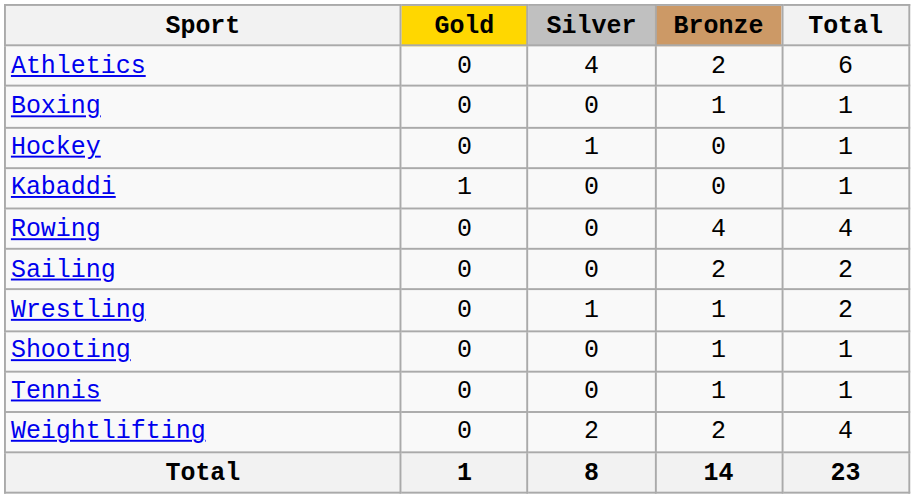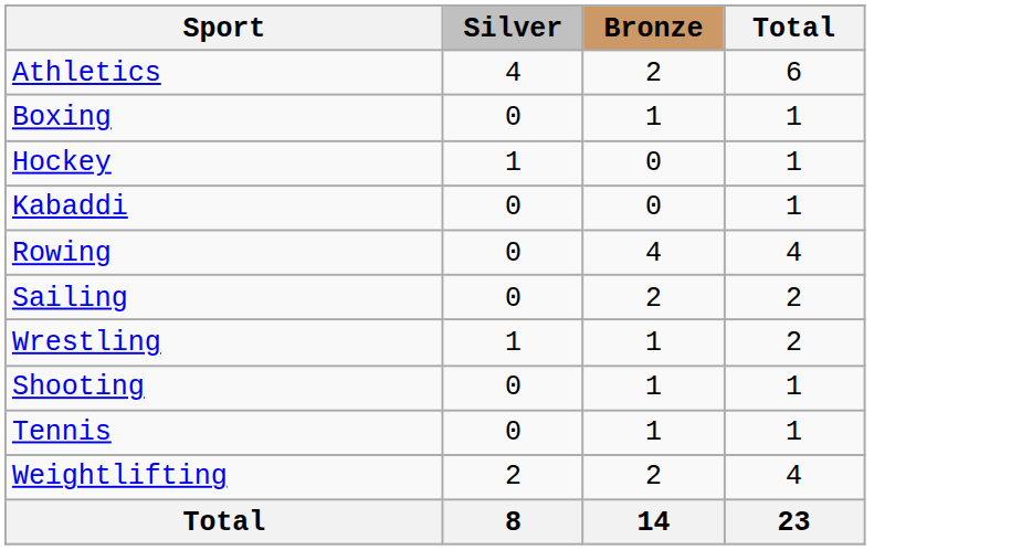 <table class="wikitable" style="text-align:center;">
 <tr>
 <th width=200>Sport</th>
-<td bgcolor=gold width=60><strong>Gold</strong></td>
 <td bgcolor=silver width=60><strong>Silver</strong></td>
 <td bgcolor=#cc9966 width=60><strong>Bronze</strong></td>
 <th width=60>Total</th>
 </tr>
 <tr>
 <td align=left><a href='#'>Athletics</a></td>
-<td>0</td>
 <td>4</td>
 <td>2</td>
 <td>6</td>
 </tr>
 <tr>
 <td align=left><a href='#'>Boxing</a></td>
 <td>0</td>
-<td>0</td>
 <td>1</td>
 <td>1</td>
 </tr>
 <tr>
 <td align=left><a href='#'>Hockey</a></td>
-<td>0</td>
 <td>1</td>
 <td>0</td>
 <td>1</td>
 </tr>
 <tr>
 <td align=left><a href='#'>Kabaddi</a></td>
-<td>1</td>
 <td>0</td>
 <td>0</td>
 <td>1</td>
 </tr>
 <tr>
 <td align=left><a href='#'>Rowing</a></td>
 <td>0</td>
-<td>0</td>
 <td>4</td>
 <td>4</td>
 </tr>
 <tr>
 <td align=left><a href='#'>Sailing</a></td>
 <td>0</td>
-<td>0</td>
 <td>2</td>
 <td>2</td>
 </tr>
 <tr>
 <td align=left><a href='#'>Wrestling</a></td>
-<td>0</td>
 <td>1</td>
 <td>1</td>
 <td>2</td>
 </tr>
 <tr>
 <td align=left><a href='#'>Shooting</a></td>
 <td>0</td>
-<td>0</td>
 <td>1</td>
 <td>1</td>
 </tr>
 <tr>
 <td align=left><a href='#'>Tennis</a></td>
 <td>0</td>
-<td>0</td>
 <td>1</td>
 <td>1</td>
 </tr>
 <tr>
 <td align=left><a href='#'>Weightlifting</a></td>
-<td>0</td>
 <td>2</td>
 <td>2</td>
 <td>4</td>
 </tr>
 <tr>
 <th>Total</th>
-<th>1</th>
 <th>8</th>
 <th>14</th>
 <th>23</th>
 </tr>
 </table>
